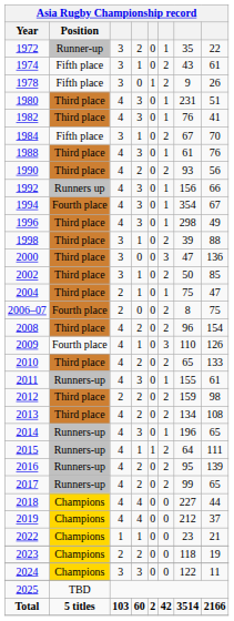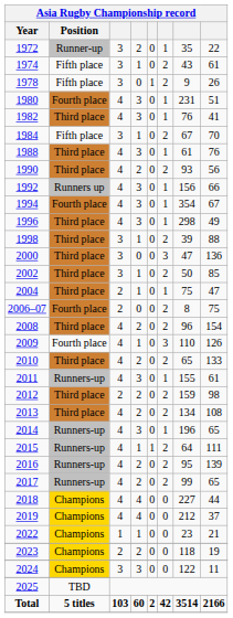 <table class="wikitable" style="text-align: center;">
 <tr>
 <th colspan=8><a href='#'>Asia Rugby Championship record</a></th>
 </tr>
 <tr>
 <th width=20%>Year</th>
 <th>Position</th>
 <th></th>
 <th></th>
 <th></th>
 <th></th>
 <th></th>
 <th></th>
 </tr>
 <tr>
 <td> <a href='#'>1972</a></td>
 <td bgcolor=Silver>Runner-up</td>
 <td>3</td>
 <td>2</td>
 <td>0</td>
 <td>1</td>
 <td>35</td>
 <td>22</td>
 </tr>
 <tr>
 <td> <a href='#'>1974</a></td>
 <td bgcolor=>Fifth place</td>
 <td>3</td>
 <td>1</td>
 <td>0</td>
 <td>2</td>
 <td>43</td>
 <td>61</td>
 </tr>
 <tr>
 <td> <a href='#'>1978</a></td>
 <td bgcolor=>Fifth place</td>
 <td>3</td>
 <td>0</td>
 <td>1</td>
 <td>2</td>
 <td>9</td>
 <td>26</td>
 </tr>
 <tr>
 <td> <a href='#'>1980</a></td>
-<td bgcolor=#CD7F32>Third place</td>
+<td bgcolor=#CD7F32>Fourth place</td>
 <td>4</td>
 <td>3</td>
 <td>0</td>
 <td>1</td>
 <td>231</td>
 <td>51</td>
 </tr>
 <tr>
 <td> <a href='#'>1982</a></td>
 <td bgcolor=#CD7F32>Third place</td>
 <td>4</td>
 <td>3</td>
 <td>0</td>
 <td>1</td>
 <td>76</td>
 <td>41</td>
 </tr>
 <tr>
 <td> <a href='#'>1984</a></td>
 <td bgcolor=>Fifth place</td>
 <td>3</td>
 <td>1</td>
 <td>0</td>
 <td>2</td>
 <td>67</td>
 <td>70</td>
 </tr>
 <tr>
 <td> <a href='#'>1988</a></td>
 <td bgcolor=#CD7F32>Third place</td>
 <td>4</td>
 <td>3</td>
 <td>0</td>
 <td>1</td>
 <td>61</td>
 <td>76</td>
 </tr>
 <tr>
 <td> <a href='#'>1990</a></td>
 <td bgcolor=#CD7F32>Third place</td>
 <td>4</td>
 <td>2</td>
 <td>0</td>
 <td>2</td>
 <td>93</td>
 <td>56</td>
 </tr>
 <tr>
 <td> <a href='#'>1992</a></td>
 <td bgcolor=Silver>Runners up</td>
 <td>4</td>
 <td>3</td>
 <td>0</td>
 <td>1</td>
 <td>156</td>
 <td>66</td>
 </tr>
 <tr>
 <td> <a href='#'>1994</a></td>
 <td bgcolor=#CD7F32>Fourth place</td>
 <td>4</td>
 <td>3</td>
 <td>0</td>
 <td>1</td>
 <td>354</td>
 <td>67</td>
 </tr>
 <tr>
 <td> <a href='#'>1996</a></td>
 <td bgcolor=#CD7F32>Third place</td>
 <td>4</td>
 <td>3</td>
 <td>0</td>
 <td>1</td>
 <td>298</td>
 <td>49</td>
 </tr>
 <tr>
 <td> <a href='#'>1998</a></td>
 <td bgcolor=#CD7F32>Third place</td>
 <td>3</td>
 <td>1</td>
 <td>0</td>
 <td>2</td>
 <td>39</td>
 <td>88</td>
 </tr>
 <tr>
 <td> <a href='#'>2000</a></td>
 <td bgcolor=#CD7F32>Third place</td>
 <td>3</td>
 <td>0</td>
 <td>0</td>
 <td>3</td>
 <td>47</td>
 <td>136</td>
 </tr>
 <tr>
 <td> <a href='#'>2002</a></td>
 <td bgcolor=#CD7F32>Third place</td>
 <td>3</td>
 <td>1</td>
 <td>0</td>
 <td>2</td>
 <td>50</td>
 <td>85</td>
 </tr>
 <tr>
 <td> <a href='#'>2004</a></td>
 <td bgcolor=#CD7F32>Third place</td>
 <td>2</td>
 <td>1</td>
 <td>0</td>
 <td>1</td>
 <td>75</td>
 <td>47</td>
 </tr>
 <tr>
 <td> <a href='#'>2006–07</a></td>
 <td bgcolor=#CD7F32>Fourth place</td>
 <td>2</td>
 <td>0</td>
 <td>0</td>
 <td>2</td>
 <td>8</td>
 <td>75</td>
 </tr>
 <tr>
 <td> <a href='#'>2008</a></td>
 <td bgcolor=#CD7F32>Third place</td>
 <td>4</td>
 <td>2</td>
 <td>0</td>
 <td>2</td>
 <td>96</td>
 <td>154</td>
 </tr>
 <tr>
 <td> <a href='#'>2009</a></td>
 <td bgcolor=>Fourth place</td>
 <td>4</td>
 <td>1</td>
 <td>0</td>
 <td>3</td>
 <td>110</td>
 <td>126</td>
 </tr>
 <tr>
 <td> <a href='#'>2010</a></td>
 <td bgcolor=#CD7F32>Third place</td>
 <td>4</td>
 <td>2</td>
 <td>0</td>
 <td>2</td>
 <td>65</td>
 <td>133</td>
 </tr>
 <tr>
 <td> <a href='#'>2011</a></td>
 <td bgcolor=Silver>Runners-up</td>
 <td>4</td>
 <td>3</td>
 <td>0</td>
 <td>1</td>
 <td>155</td>
 <td>61</td>
 </tr>
 <tr>
 <td> <a href='#'>2012</a></td>
 <td bgcolor=#CD7F32>Third place</td>
 <td>2</td>
 <td>2</td>
 <td>0</td>
 <td>2</td>
 <td>159</td>
 <td>98</td>
 </tr>
 <tr>
 <td> <a href='#'>2013</a></td>
 <td bgcolor=#CD7F32>Third place</td>
 <td>4</td>
 <td>2</td>
 <td>0</td>
 <td>2</td>
 <td>134</td>
 <td>108</td>
 </tr>
 <tr>
 <td> <a href='#'>2014</a></td>
 <td bgcolor=Silver>Runners-up</td>
 <td>4</td>
 <td>3</td>
 <td>0</td>
 <td>1</td>
 <td>196</td>
 <td>65</td>
 </tr>
 <tr>
 <td> <a href='#'>2015</a></td>
 <td bgcolor=Silver>Runners-up</td>
 <td>4</td>
 <td>1</td>
 <td>1</td>
 <td>2</td>
 <td>64</td>
 <td>111</td>
 </tr>
 <tr>
 <td> <a href='#'>2016</a></td>
 <td bgcolor=Silver>Runners-up</td>
 <td>4</td>
 <td>2</td>
 <td>0</td>
 <td>2</td>
 <td>95</td>
 <td>139</td>
 </tr>
 <tr>
 <td> <a href='#'>2017</a></td>
 <td bgcolor=Silver>Runners-up</td>
 <td>4</td>
 <td>2</td>
 <td>0</td>
 <td>2</td>
 <td>99</td>
 <td>65</td>
 </tr>
 <tr>
 <td> <a href='#'>2018</a></td>
 <td bgcolor=Gold>Champions</td>
 <td>4</td>
 <td>4</td>
 <td>0</td>
 <td>0</td>
 <td>227</td>
 <td>44</td>
 </tr>
 <tr>
 <td> <a href='#'>2019</a></td>
 <td bgcolor=Gold>Champions</td>
 <td>4</td>
 <td>4</td>
 <td>0</td>
 <td>0</td>
 <td>212</td>
 <td>37</td>
 </tr>
 <tr>
 <td> <a href='#'>2022</a></td>
 <td bgcolor=Gold>Champions</td>
 <td>1</td>
 <td>1</td>
 <td>0</td>
 <td>0</td>
 <td>23</td>
 <td>21</td>
 </tr>
 <tr>
 </tr>
 <tr>
 <td> <a href='#'>2023</a></td>
 <td bgcolor=Gold>Champions</td>
 <td>2</td>
 <td>2</td>
 <td>0</td>
 <td>0</td>
 <td>118</td>
 <td>19</td>
 </tr>
 <tr>
 </tr>
 <tr>
 <td>  <a href='#'>2024</a></td>
 <td bgcolor=Gold>Champions</td>
 <td>3</td>
 <td>3</td>
 <td>0</td>
 <td>0</td>
 <td>122</td>
 <td>11</td>
 </tr>
 <tr>
 </tr>
 <tr>
 <td>  <a href='#'>2025</a></td>
 <td>TBD</td>
 </tr>
 <tr>
 <td><strong>Total</strong></td>
 <td><strong>5 titles</strong></td>
 <td><strong>103</strong></td>
 <td><strong>60</strong></td>
 <td><strong>2</strong></td>
 <td><strong>42</strong></td>
 <td><strong>3514</strong></td>
 <td><strong>2166</strong></td>
 </tr>
 <tr>
 </tr>
 </table>
